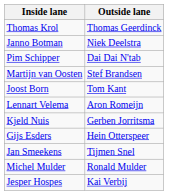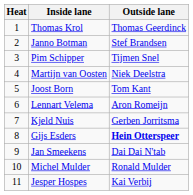 <table class="wikitable">
 <tr>
+<th>Heat</th>
 <th>Inside lane</th>
 <th>Outside lane</th>
 </tr>
 <tr>
+<td align="center">1</td>
 <td><a href='#'>Thomas Krol</a></td>
 <td><a href='#'>Thomas Geerdinck</a></td>
 </tr>
 <tr>
+<td align="center">2</td>
 <td><a href='#'>Janno Botman</a></td>
+<td><a href='#'>Stef Brandsen</a></td>
+</tr>
+<tr>
+<td align="center">3</td>
+<td><a href='#'>Pim Schipper</a></td>
+<td><a href='#'>Tijmen Snel</a></td>
+</tr>
+<tr>
+<td align="center">4</td>
+<td><a href='#'>Martijn van Oosten</a></td>
 <td><a href='#'>Niek Deelstra</a></td>
 </tr>
 <tr>
-<td><a href='#'>Pim Schipper</a></td>
-<td><a href='#'>Dai Dai N'tab</a></td>
-</tr>
-<tr>
-<td><a href='#'>Martijn van Oosten</a></td>
-<td><a href='#'>Stef Brandsen</a></td>
-</tr>
-<tr>
+<td align="center">5</td>
 <td><a href='#'>Joost Born</a></td>
 <td><a href='#'>Tom Kant</a></td>
 </tr>
 <tr>
+<td align="center">6</td>
 <td><a href='#'>Lennart Velema</a></td>
 <td><a href='#'>Aron Romeijn</a></td>
 </tr>
 <tr>
+<td align="center">7</td>
 <td><a href='#'>Kjeld Nuis</a></td>
 <td><a href='#'>Gerben Jorritsma</a></td>
 </tr>
 <tr>
+<td align="center">8</td>
 <td><a href='#'>Gijs Esders</a></td>
-<td><a href='#'>Hein Otterspeer</a></td>
+<td><strong><a href='#'>Hein Otterspeer</a></strong></td>
 </tr>
 <tr>
+<td align="center">9</td>
 <td><a href='#'>Jan Smeekens</a></td>
-<td><a href='#'>Tijmen Snel</a></td>
+<td><a href='#'>Dai Dai N'tab</a></td>
 </tr>
 <tr>
+<td align="center">10</td>
 <td><a href='#'>Michel Mulder</a></td>
 <td><a href='#'>Ronald Mulder</a></td>
 </tr>
 <tr>
+<td align="center">11</td>
 <td><a href='#'>Jesper Hospes</a></td>
 <td><a href='#'>Kai Verbij</a></td>
 </tr>
 </table>
